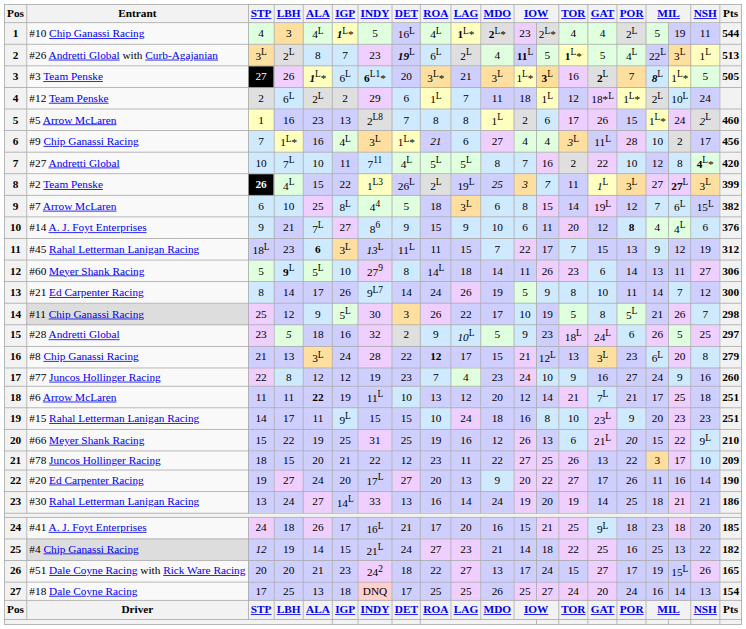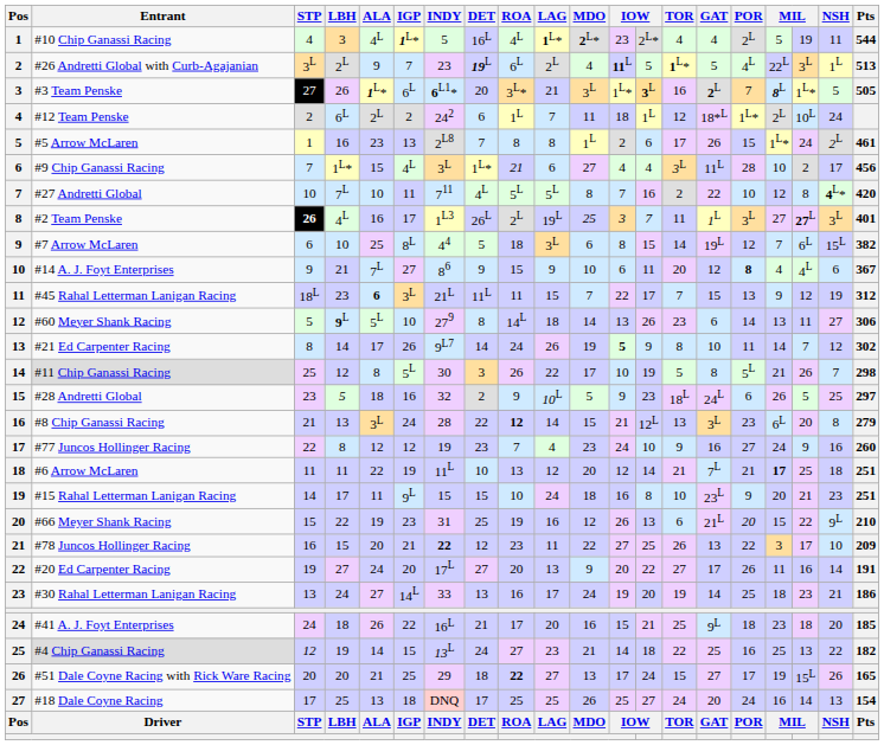 <table class="wikitable" style="font-size:85%;text-align:center">
 <tr>
 <th>Pos</th>
 <th>Entrant</th>
 <th><a href='#'>STP</a></th>
 <th><a href='#'>LBH</a></th>
 <th><a href='#'>ALA</a></th>
 <th><a href='#'>IGP</a></th>
 <th><a href='#'>INDY</a></th>
 <th><a href='#'>DET</a></th>
 <th><a href='#'>ROA</a></th>
 <th><a href='#'>LAG</a></th>
 <th><a href='#'>MDO</a></th>
 <th colspan="2"><a href='#'>IOW</a></th>
 <th><a href='#'>TOR</a></th>
 <th><a href='#'>GAT</a></th>
 <th><a href='#'>POR</a></th>
 <th colspan="2"><a href='#'>MIL</a></th>
 <th><a href='#'>NSH</a></th>
 <th>Pts</th>
 </tr>
 <tr>
 <th>1</th>
 <td align="left">#10 <a href='#'>Chip Ganassi Racing</a></td>
 <td style="background:#DFFFDF;">4</td>
 <td style="background:#FFDF9F;">3</td>
 <td style="background:#DFFFDF;">4<sup>L</sup></td>
 <td style="background:#FFFFBF;"><strong><em>1</em></strong><sup>L</sup>*</td>
 <td style="background:#DFFFDF;">5</td>
 <td style="background:#CFCFFF;">16<sup>L</sup></td>
 <td style="background:#DFFFDF;">4<sup>L</sup></td>
 <td style="background:#FFFFBF;"><strong>1</strong><sup>L</sup>*</td>
 <td style="background:#DFDFDF;"><strong>2</strong><sup>L</sup>*</td>
 <td style="background:#EFCFFF;">23</td>
 <td style="background:#DFDFDF;">2<sup>L</sup>*</td>
 <td style="background:#DFFFDF;">4</td>
 <td style="background:#DFFFDF;">4</td>
 <td style="background:#DFDFDF;">2<sup>L</sup></td>
 <td style="background:#DFFFDF;">5</td>
 <td style="background:#CFCFFF;">19</td>
 <td style="background:#CFCFFF;">11</td>
 <th>544</th>
 </tr>
 <tr>
 <th>2</th>
 <td align="left">#26 <a href='#'>Andretti Global</a> with <a href='#'>Curb-Agajanian</a></td>
 <td style="background:#FFDF9F;">3<sup>L</sup></td>
 <td style="background:#DFDFDF;">2<sup>L</sup></td>
-<td style="background:#CFEAFF;">8</td>
+<td style="background:#CFEAFF;">9</td>
 <td style="background:#CFEAFF;">7</td>
 <td style="background:#EFCFFF;">23</td>
 <td style="background:#CFCFFF;"><strong><em>19</em></strong><sup>L</sup></td>
 <td style="background:#CFEAFF;">6<sup>L</sup></td>
 <td style="background:#DFDFDF;">2<sup>L</sup></td>
 <td style="background:#DFFFDF;">4</td>
 <td style="background:#CFCFFF;"><strong>11</strong><sup>L</sup></td>
 <td style="background:#DFFFDF;">5</td>
 <td style="background:#FFFFBF;"><strong>1</strong><sup>L</sup>*</td>
 <td style="background:#DFFFDF;">5</td>
 <td style="background:#DFFFDF;">4<sup>L</sup></td>
 <td style="background:#CFCFFF;">22<sup>L</sup></td>
 <td style="background:#FFDF9F;">3<sup>L</sup></td>
 <td style="background:#FFFFBF;">1<sup>L</sup></td>
 <th>513</th>
 </tr>
 <tr>
 <th>3</th>
 <td align="left">#3 <a href='#'>Team Penske</a></td>
 <td style="background:#000000; color:white;">27</td>
 <td style="background:#EFCFFF;">26</td>
 <td style="background:#FFFFBF;"><strong><em>1</em></strong><sup>L</sup>*</td>
 <td style="background:#CFEAFF;">6<sup>L</sup></td>
 <td style="background:#CFEAFF;"><strong>6</strong><sup>L1</sup>*</td>
 <td style="background:#CFCFFF;">20</td>
 <td style="background:#FFDF9F;">3<sup>L</sup>*</td>
 <td style="background:#CFCFFF;">21</td>
 <td style="background:#FFDF9F;">3<sup>L</sup></td>
 <td style="background:#FFFFBF;">1<sup>L</sup>*</td>
 <td style="background:#FFDF95;"><strong>3</strong><sup>L</sup></td>
 <td style="background:#EFCFFF;">16</td>
 <td style="background:#DFDFDF;"><strong>2</strong><sup>L</sup></td>
 <td style="background:#FFDF9F;">7</td>
 <td style="background:#CFEAFF;"><strong><em>8</em></strong><sup>L</sup></td>
 <td style="background:#FFFFBF;">1<sup>L</sup>*</td>
 <td style="background:#DFFFDF;">5</td>
 <th>505</th>
 </tr>
 <tr>
 <th>4</th>
 <td align="left">#12 <a href='#'>Team Penske</a></td>
 <td style="background:#DFDFDF;">2</td>
 <td style="background:#CFEAFF;">6<sup>L</sup></td>
 <td style="background:#DFDFDF;">2<sup>L</sup></td>
 <td style="background:#DFDFDF;">2</td>
-<td style="background:#EFCFFF;">29</td>
+<td style="background:#EFCFFF;">24<sup>2</sup></td>
 <td style="background:#CFEAFF;">6</td>
 <td style="background:#FFFFBF;">1<sup>L</sup></td>
 <td style="background:#CFEAFF;">7</td>
 <td style="background:#CFCFFF;">11</td>
 <td style="background:#CFCFFF;">18</td>
 <td style="background:#FFFFBF;">1<sup>L</sup></td>
 <td style="background:#CFCFFF;">12</td>
 <td style="background:#EFCFFF;">18*<sup>L</sup></td>
 <td style="background:#FFFFBF;">1<sup>L</sup>*</td>
 <td style="background:#DFDFDF;">2<sup>L</sup></td>
 <td style="background:#CFEAFF;">10<sup>L</sup></td>
 <td style="background:#CFCFFF;">24</td>
 <th></th>
 </tr>
 <tr>
 <th>5</th>
 <td align="left">#5 <a href='#'>Arrow McLaren</a></td>
 <td style="background:#FFFFBF;">1</td>
 <td style="background:#CFCFFF;">16</td>
 <td style="background:#CFCFFF;">23</td>
 <td style="background:#CFCFFF;">13</td>
 <td style="background:#DFDFDF;">2<sup>L8</sup></td>
 <td style="background:#CFEAFF;">7</td>
 <td style="background:#CFEAFF;">8</td>
 <td style="background:#CFEAFF;">8</td>
 <td style="background:#FFFFBF;">1<sup>L</sup></td>
 <td style="background:#DFDFDF;">2</td>
 <td style="background:#CFEAFF;">6</td>
 <td style="background:#EFCFFF;">17</td>
 <td style="background:#EFCFFF;">26</td>
 <td style="background:#CFCFFF;">15</td>
 <td style="background:#FFFFBF;">1<sup>L</sup>*</td>
 <td style="background:#EFCFFF;">24</td>
 <td style="background:#DFDFDF;"><em>2</em><sup>L</sup></td>
-<th>460</th>
+<th>461</th>
 </tr>
 <tr>
 <th>6</th>
 <td align="left">#9 <a href='#'>Chip Ganassi Racing</a></td>
 <td style="background:#CFEAFF;">7</td>
 <td style="background:#FFFFBF;">1<sup>L</sup>*</td>
-<td style="background:#CFCFFF;">16</td>
+<td style="background:#CFCFFF;">15</td>
 <td style="background:#DFFFDF;">4<sup>L</sup></td>
 <td style="background:#FFDF9F;">3<sup>L</sup></td>
 <td style="background:#FFFFBF;">1<sup>L</sup>*</td>
 <td style="background:#CFCFFF;"><em>21</em></td>
 <td style="background:#CFEAFF;">6</td>
 <td style="background:#EFCFFF;">27</td>
 <td style="background:#DFFFDF;">4</td>
 <td style="background:#DFFFDF;">4</td>
 <td style="background:#FFDF9F;"><em>3</em><sup>L</sup></td>
 <td style="background:#CFCFFF;">11<sup>L</sup></td>
 <td style="background:#EFCFFF;">28</td>
 <td style="background:#CFEAFF;">10</td>
 <td style="background:#DFDFDF;">2</td>
 <td style="background:#CFCFFF;">17</td>
 <th>456</th>
 </tr>
 <tr>
 <th>7</th>
 <td align="left">#27 <a href='#'>Andretti Global</a></td>
 <td style="background:#CFEAFF;">10</td>
 <td style="background:#CFEAFF;">7<sup>L</sup></td>
 <td style="background:#CFEAFF;">10</td>
 <td style="background:#CFCFFF;">11</td>
 <td style="background:#CFEAFF;">7<sup>11</sup></td>
 <td style="background:#DFFFDF;">4<sup>L</sup></td>
 <td style="background:#DFFFDF;">5<sup>L</sup></td>
 <td style="background:#DFFFDF;">5<sup>L</sup></td>
 <td style="background:#CFEAFF;">8</td>
 <td style="background:#CFEAFF;">7</td>
 <td style="background:#EFCFFF;">16</td>
 <td style="background:#DFDFDF;">2</td>
 <td style="background:#EFCFFF;">22</td>
 <td style="background:#CFEAFF;">10</td>
 <td style="background:#CFCFFF;">12</td>
 <td style="background:#CFEAFF;">8</td>
 <td style="background:#DFFFDF;"><strong>4</strong><sup>L</sup>*</td>
 <th>420</th>
 </tr>
 <tr>
 <th>8</th>
 <td align="left">#2 <a href='#'>Team Penske</a></td>
 <td style="background:#000000; color:white;"><strong>26</strong></td>
 <td style="background:#DFFFDF;">4<sup>L</sup></td>
-<td style="background:#CFCFFF;">15</td>
-<td style="background:#CFCFFF;">22</td>
+<td style="background:#CFCFFF;">16</td>
+<td style="background:#CFCFFF;">17</td>
 <td style="background:#FFFFBF;">1<sup>L3</sup></td>
 <td style="background:#CFCFFF;">26<sup>L</sup></td>
 <td style="background:#DFDFDF;">2<sup>L</sup></td>
 <td style="background:#CFCFFF;">19<sup>L</sup></td>
 <td style="background:#CFCFFF;"><em>25</em></td>
 <td style="background:#FFDF9F;"><em>3</em></td>
 <td style="background:#CFEAFF;"><em>7</em></td>
 <td style="background:#CFCFFF;">11</td>
 <td style="background:#FFFFBF;"><em>1</em><sup>L</sup></td>
 <td style="background:#FFDF9F;">3<sup>L</sup></td>
 <td style="background:#EFCFFF;">27</td>
 <td style="background:#EFCFFF;"><strong>27</strong><sup>L</sup></td>
 <td style="background:#FFDF9F;">3<sup>L</sup></td>
-<th>399</th>
+<th>401</th>
 </tr>
 <tr>
 <th>9</th>
 <td align="left">#7 <a href='#'>Arrow McLaren</a></td>
 <td style="background:#CFEAFF;">6</td>
 <td style="background:#CFEAFF;">10</td>
 <td style="background:#EFCFFF;">25</td>
 <td style="background:#CFEAFF;">8<sup>L</sup></td>
 <td style="background:#DFFFDF;">4<sup>4</sup></td>
 <td style="background:#DFFFDF;">5</td>
 <td style="background:#CFCFFF;">18</td>
 <td style="background:#FFDF9F;">3<sup>L</sup></td>
 <td style="background:#CFEAFF;">6</td>
 <td style="background:#CFEAFF;">8</td>
 <td style="background:#EFCFFF;">15</td>
 <td style="background:#CFCFFF;">14</td>
 <td style="background:#EFCFFF;">19<sup>L</sup></td>
 <td style="background:#CFCFFF;">12</td>
 <td style="background:#CFEAFF;">7</td>
 <td style="background:#CFEAFF;">6<sup>L</sup></td>
 <td style="background:#CFCFFF;">15<sup>L</sup></td>
 <th>382</th>
 </tr>
 <tr>
 <th>10</th>
 <td align="left">#14 <a href='#'>A. J. Foyt Enterprises</a></td>
 <td style="background:#CFEAFF;">9</td>
 <td style="background:#CFCFFF;">21</td>
 <td style="background:#CFEAFF;">7<sup>L</sup></td>
 <td style="background:#EFCFFF;">27</td>
 <td style="background:#CFEAFF;">8<sup>6</sup></td>
 <td style="background:#CFEAFF;">9</td>
 <td style="background:#CFCFFF;">15</td>
 <td style="background:#CFEAFF;">9</td>
 <td style="background:#CFEAFF;">10</td>
 <td style="background:#CFEAFF;">6</td>
 <td style="background:#CFCFFF;">11</td>
 <td style="background:#EFCFFF;">20</td>
 <td style="background:#CFCFFF;">12</td>
 <td style="background:#CFEAFF;"><strong>8</strong></td>
 <td style="background:#DFFFDF;">4</td>
 <td style="background:#DFFFDF;">4<sup>L</sup></td>
 <td style="background:#CFEAFF;">6</td>
-<th>376</th>
+<th>367</th>
 </tr>
 <tr>
 <th>11</th>
 <td align="left">#45 <a href='#'>Rahal Letterman Lanigan Racing</a></td>
 <td style="background:#CFCFFF;">18<sup>L</sup></td>
 <td style="background:#CFCFFF;">23</td>
 <td style="background:#CFEAFF;"><strong>6</strong></td>
 <td style="background:#FFDF9F;">3<sup>L</sup></td>
-<td style="background:#CFCFFF;"><em>13</em><sup>L</sup></td>
+<td style="background:#CFCFFF;">21<sup>L</sup></td>
 <td style="background:#CFCFFF;">11<sup>L</sup></td>
 <td style="background:#CFCFFF;">11</td>
 <td style="background:#CFCFFF;">15</td>
 <td style="background:#CFEAFF;">7</td>
 <td style="background:#EFCFFF;">22</td>
 <td style="background:#CFCFFF;">17</td>
 <td style="background:#CFEAFF;">7</td>
 <td style="background:#CFCFFF;">15</td>
 <td style="background:#CFCFFF;">13</td>
 <td style="background:#CFEAFF;">9</td>
 <td style="background:#CFCFFF;">12</td>
 <td style="background:#CFCFFF;">19</td>
 <th>312</th>
 </tr>
 <tr>
 <th>12</th>
 <td align="left">#60 <a href='#'>Meyer Shank Racing</a></td>
 <td style="background:#DFFFDF;">5</td>
 <td style="background:#CFEAFF;"><strong>9</strong><sup>L</sup></td>
 <td style="background:#DFFFDF;">5<sup>L</sup></td>
 <td style="background:#CFEAFF;">10</td>
 <td style="background:#EFCFFF;">27<sup>9</sup></td>
 <td style="background:#CFEAFF;">8</td>
 <td style="background:#CFCFFF;">14<sup>L</sup></td>
 <td style="background:#CFCFFF;">18</td>
 <td style="background:#CFCFFF;">14</td>
-<td style="background:#CFCFFF;">11</td>
+<td style="background:#CFCFFF;">13</td>
 <td style="background:#EFCFFF;">26</td>
 <td style="background:#EFCFFF;">23</td>
 <td style="background:#CFEAFF;">6</td>
 <td style="background:#CFCFFF;">14</td>
 <td style="background:#CFCFFF;">13</td>
 <td style="background:#CFCFFF;">11</td>
 <td style="background:#EFCFFF;">27</td>
 <th>306</th>
 </tr>
 <tr>
 <th>13</th>
 <td align="left">#21 <a href='#'>Ed Carpenter Racing</a></td>
 <td style="background:#CFEAFF;">8</td>
 <td style="background:#CFCFFF;">14</td>
 <td style="background:#CFCFFF;">17</td>
 <td style="background:#CFCFFF;">26</td>
 <td style="background:#CFEAFF;">9<sup>L7</sup></td>
 <td style="background:#CFCFFF;">14</td>
 <td style="background:#CFCFFF;">24</td>
 <td style="background:#EFCFFF;">26</td>
 <td style="background:#CFCFFF;">19</td>
-<td style="background:#DFFFDF;">5</td>
+<td style="background:#DFFFDF;"><strong>5</strong></td>
 <td style="background:#CFEAFF;">9</td>
 <td style="background:#CFEAFF;">8</td>
 <td style="background:#CFEAFF;">10</td>
 <td style="background:#CFCFFF;">11</td>
 <td style="background:#CFCFFF;">14</td>
 <td style="background:#CFEAFF;">7</td>
 <td style="background:#CFCFFF;">12</td>
-<th>300</th>
+<th>302</th>
 </tr>
 <tr>
 <th>14</th>
 <td align="left" bgcolor="#dddddd">#11 <a href='#'>Chip Ganassi Racing</a></td>
 <td style="background:#EFCFFF;">25</td>
 <td style="background:#CFCFFF;">12</td>
-<td style="background:#CFEAFF;">9</td>
+<td style="background:#CFEAFF;">8</td>
 <td style="background:#DFFFDF;">5<sup>L</sup></td>
 <td style="background:#EFCFFF;">30</td>
 <td style="background:#FFDF9F;">3</td>
 <td style="background:#EFCFFF;">26</td>
 <td style="background:#CFCFFF;">22</td>
 <td style="background:#CFCFFF;">17</td>
 <td style="background:#CFEAFF;">10</td>
 <td style="background:#CFCFFF;">19</td>
 <td style="background:#DFFFDF;">5</td>
 <td style="background:#CFEAFF;">8</td>
 <td style="background:#DFFFDF;">5<sup>L</sup></td>
 <td style="background:#CFCFFF;">21</td>
 <td style="background:#EFCFFF;">26</td>
 <td style="background:#CFEAFF;">7</td>
 <th>298</th>
 </tr>
 <tr>
 <th>15</th>
 <td align="left">#28 <a href='#'>Andretti Global</a></td>
 <td style="background:#EFCFFF;">23</td>
 <td style="background:#DFFFDF;"><em>5</em></td>
 <td style="background:#CFCFFF;">18</td>
 <td style="background:#CFCFFF;">16</td>
 <td style="background:#EFCFFF;">32</td>
 <td style="background:#DFDFDF;">2</td>
 <td style="background:#CFEAFF;">9</td>
 <td style="background:#CFEAFF;"><em>10</em><sup>L</sup></td>
 <td style="background:#DFFFDF;">5</td>
 <td style="background:#CFEAFF;">9</td>
 <td style="background:#CFCFFF;">23</td>
 <td style="background:#EFCFFF;">18<sup>L</sup></td>
 <td style="background:#EFCFFF;">24<sup>L</sup></td>
 <td style="background:#CFEAFF;">6</td>
 <td style="background:#EFCFFF;">26</td>
 <td style="background:#DFFFDF;">5</td>
 <td style="background:#EFCFFF;">25</td>
 <th>297</th>
 </tr>
 <tr>
 <th>16</th>
 <td align="left">#8 <a href='#'>Chip Ganassi Racing</a></td>
 <td style="background:#CFCFFF;">21</td>
 <td style="background:#CFCFFF;">13</td>
 <td style="background:#FFDF9F;">3<sup>L</sup></td>
 <td style="background:#CFCFFF;">24</td>
 <td style="background:#EFCFFF;">28</td>
 <td style="background:#CFCFFF;">22</td>
 <td style="background:#CFCFFF;"><strong>12</strong></td>
-<td style="background:#CFCFFF;">17</td>
+<td style="background:#CFCFFF;">14</td>
 <td style="background:#CFCFFF;">15</td>
 <td style="background:#EFCFFF;">21</td>
 <td style="background:#CFCFFF;">12<sup>L</sup></td>
 <td style="background:#CFCFFF;">13</td>
 <td style="background:#FFDF9F;">3<sup>L</sup></td>
 <td style="background:#CFCFFF;">23</td>
 <td style="background:#CFEAFF;">6<sup>L</sup></td>
 <td style="background:#EFCFFF;">20</td>
 <td style="background:#CFEAFF;">8</td>
 <th>279</th>
 </tr>
 <tr>
 <th>17</th>
 <td align="left">#77 <a href='#'>Juncos Hollinger Racing</a></td>
 <td style="background:#EFCFFF;">22</td>
 <td style="background:#CFEAFF;">8</td>
 <td style="background:#CFCFFF;">12</td>
 <td style="background:#CFCFFF;">12</td>
 <td style="background:#CFCFFF;">19</td>
 <td style="background:#CFCFFF;">23</td>
 <td style="background:#CFEAFF;">7</td>
 <td style="background:#DFFFDF;">4</td>
 <td style="background:#CFCFFF;">23</td>
 <td style="background:#EFCFFF;">24</td>
 <td style="background:#CFEAFF;">10</td>
 <td style="background:#CFEAFF;">9</td>
 <td style="background:#CFCFFF;">16</td>
 <td style="background:#CFCFFF;">27</td>
 <td style="background:#CFCFFF;">24</td>
 <td style="background:#CFEAFF;">9</td>
 <td style="background:#CFCFFF;">16</td>
 <th>260</th>
 </tr>
 <tr>
 <th>18</th>
 <td align="left">#6 <a href='#'>Arrow McLaren</a></td>
 <td style="background:#CFCFFF;">11</td>
 <td style="background:#CFCFFF;">11</td>
-<td style="background:#CFCFFF;"><strong>22</strong></td>
+<td style="background:#CFCFFF;">22</td>
 <td style="background:#CFCFFF;">19</td>
 <td style="background:#CFCFFF;">11<sup>L</sup></td>
 <td style="background:#CFEAFF;">10</td>
 <td style="background:#CFCFFF;">13</td>
 <td style="background:#CFCFFF;">12</td>
 <td style="background:#CFCFFF;">20</td>
 <td style="background:#CFCFFF;">12</td>
 <td style="background:#CFCFFF;">14</td>
 <td style="background:#EFCFFF;">21</td>
 <td style="background:#CFEAFF;">7<sup>L</sup></td>
 <td style="background:#CFCFFF;">21</td>
-<td style="background:#CFCFFF;">17</td>
+<td style="background:#CFCFFF;"><strong>17</strong></td>
 <td style="background:#EFCFFF;">25</td>
 <td style="background:#CFCFFF;">18</td>
 <th>251</th>
 </tr>
 <tr>
 <th>19</th>
 <td align="left">#15 <a href='#'>Rahal Letterman Lanigan Racing</a></td>
 <td style="background:#CFCFFF;">14</td>
 <td style="background:#CFCFFF;">17</td>
 <td style="background:#CFCFFF;">11</td>
 <td style="background:#CFEAFF;">9<sup>L</sup></td>
 <td style="background:#CFCFFF;">15</td>
 <td style="background:#CFCFFF;">15</td>
 <td style="background:#CFEAFF;">10</td>
 <td style="background:#EFCFFF;">24</td>
 <td style="background:#CFCFFF;">18</td>
 <td style="background:#CFCFFF;">16</td>
 <td style="background:#CFEAFF;">8</td>
 <td style="background:#CFEAFF;">10</td>
 <td style="background:#EFCFFF;">23<sup>L</sup></td>
 <td style="background:#CFEAFF;">9</td>
 <td style="background:#CFCFFF;">20</td>
-<td style="background:#EFCFFF;">23</td>
+<td style="background:#EFCFFF;">21</td>
 <td style="background:#CFCFFF;">23</td>
 <th>251</th>
 </tr>
 <tr>
 <th>20</th>
 <td align="left">#66 <a href='#'>Meyer Shank Racing</a></td>
 <td style="background:#CFCFFF;">15</td>
 <td style="background:#CFCFFF;">22</td>
 <td style="background:#CFCFFF;">19</td>
-<td style="background:#CFCFFF;">25</td>
+<td style="background:#CFCFFF;">23</td>
 <td style="background:#EFCFFF;">31</td>
 <td style="background:#CFCFFF;">25</td>
 <td style="background:#CFCFFF;">19</td>
 <td style="background:#CFCFFF;">16</td>
 <td style="background:#CFCFFF;">12</td>
 <td style="background:#EFCFFF;">26</td>
 <td style="background:#CFCFFF;">13</td>
 <td style="background:#CFEAFF;">6</td>
 <td style="background:#EFCFFF;">21<sup>L</sup></td>
 <td style="background:#CFCFFF;"><em>20</em></td>
 <td style="background:#CFCFFF;">15</td>
 <td style="background:#EFCFFF;">22</td>
 <td style="background:#CFEAFF;">9<sup>L</sup></td>
 <th>210</th>
 </tr>
 <tr>
 <th>21</th>
 <td align="left">#78 <a href='#'>Juncos Hollinger Racing</a></td>
-<td style="background:#CFCFFF;">18</td>
+<td style="background:#CFCFFF;">16</td>
 <td style="background:#CFCFFF;">15</td>
 <td style="background:#CFCFFF;">20</td>
 <td style="background:#CFCFFF;">21</td>
-<td style="background:#CFCFFF;">22</td>
+<td style="background:#CFCFFF;"><strong>22</strong></td>
 <td style="background:#CFCFFF;">12</td>
 <td style="background:#CFCFFF;">23</td>
 <td style="background:#CFCFFF;">11</td>
 <td style="background:#CFCFFF;">22</td>
 <td style="background:#EFCFFF;">27</td>
 <td style="background:#EFCFFF;">25</td>
 <td style="background:#EFCFFF;">26</td>
 <td style="background:#CFCFFF;">13</td>
 <td style="background:#CFCFFF;">22</td>
 <td style="background:#FFDF9F;">3</td>
 <td style="background:#EFCFFF;">17</td>
 <td style="background:#CFEAFF;">10</td>
 <th>209</th>
 </tr>
 <tr>
 <th>22</th>
 <td align="left">#20 <a href='#'>Ed Carpenter Racing</a></td>
 <td style="background:#CFCFFF;">19</td>
 <td style="background:#EFCFFF;">27</td>
 <td style="background:#CFCFFF;">24</td>
 <td style="background:#CFCFFF;">20</td>
 <td style="background:#CFCFFF;">17<sup>L</sup></td>
 <td style="background:#EFCFFF;">27</td>
 <td style="background:#CFCFFF;">20</td>
 <td style="background:#CFCFFF;">13</td>
 <td style="background:#CFEAFF;">9</td>
 <td style="background:#EFCFFF;">20</td>
 <td style="background:#EFCFFF;">22</td>
 <td style="background:#EFCFFF;">27</td>
 <td style="background:#CFCFFF;">17</td>
 <td style="background:#CFCFFF;">26</td>
 <td style="background:#CFCFFF;">11</td>
 <td style="background:#CFCFFF;">16</td>
 <td style="background:#CFCFFF;">14</td>
-<th>190</th>
+<th>191</th>
 </tr>
 <tr>
 <th>23</th>
 <td align="left">#30 <a href='#'>Rahal Letterman Lanigan Racing</a></td>
 <td style="background:#CFCFFF;">13</td>
 <td style="background:#CFCFFF;">24</td>
 <td style="background:#EFCFFF;">27</td>
 <td style="background:#CFCFFF;">14<sup>L</sup></td>
 <td style="background:#EFCFFF;">33</td>
 <td style="background:#CFCFFF;">13</td>
 <td style="background:#CFCFFF;">16</td>
-<td style="background:#CFCFFF;">14</td>
+<td style="background:#CFCFFF;">17</td>
 <td style="background:#CFCFFF;">24</td>
 <td style="background:#EFCFFF;">19</td>
 <td style="background:#CFCFFF;">20</td>
 <td style="background:#EFCFFF;">19</td>
 <td style="background:#CFCFFF;">14</td>
 <td style="background:#CFCFFF;">25</td>
 <td style="background:#CFCFFF;">18</td>
-<td style="background:#EFCFFF;">21</td>
+<td style="background:#EFCFFF;">23</td>
 <td style="background:#CFCFFF;">21</td>
 <th>186</th>
 </tr>
 <tr>
 <th style="font-size: 80%;" colspan="99"></th>
 </tr>
 <tr>
 <th>24</th>
 <td align="left">#41 <a href='#'>A. J. Foyt Enterprises</a></td>
 <td style="background:#EFCFFF;">24</td>
 <td style="background:#CFCFFF;">18</td>
 <td style="background:#EFCFFF;">26</td>
-<td style="background:#CFCFFF;">17</td>
+<td style="background:#CFCFFF;">22</td>
 <td style="background:#CFCFFF;">16<sup>L</sup></td>
 <td style="background:#CFCFFF;">21</td>
 <td style="background:#CFCFFF;">17</td>
 <td style="background:#CFCFFF;">20</td>
 <td style="background:#CFCFFF;">16</td>
 <td style="background:#CFCFFF;">15</td>
 <td style="background:#EFCFFF;">21</td>
 <td style="background:#EFCFFF;">25</td>
 <td style="background:#CFEAFF;">9<sup>L</sup></td>
 <td style="background:#CFCFFF;">18</td>
 <td style="background:#CFCFFF;">23</td>
 <td style="background:#EFCFFF;">18</td>
 <td style="background:#CFCFFF;">20</td>
 <th>185</th>
 </tr>
 <tr>
 <th>25</th>
 <td align="left" bgcolor="#dddddd">#4 <a href='#'>Chip Ganassi Racing</a></td>
 <td style="background:#CFCFFF;"><em>12</em></td>
 <td style="background:#CFCFFF;">19</td>
 <td style="background:#CFCFFF;">14</td>
 <td style="background:#CFCFFF;">15</td>
-<td style="background:#CFCFFF;">21<sup>L</sup></td>
+<td style="background:#CFCFFF;"><em>13</em><sup>L</sup></td>
 <td style="background:#CFCFFF;">24</td>
 <td style="background:#EFCFFF;">27</td>
 <td style="background:#EFCFFF;">23</td>
 <td style="background:#CFCFFF;">21</td>
 <td style="background:#CFCFFF;">14</td>
 <td style="background:#CFCFFF;">18</td>
 <td style="background:#EFCFFF;">22</td>
 <td style="background:#EFCFFF;">25</td>
 <td style="background:#CFCFFF;">16</td>
 <td style="background:#CFCFFF;">25</td>
 <td style="background:#CFCFFF;">13</td>
 <td style="background:#CFCFFF;">22</td>
 <th>182</th>
 </tr>
 <tr>
 <th>26</th>
 <td align="left">#51 <a href='#'>Dale Coyne Racing</a> with <a href='#'>Rick Ware Racing</a></td>
 <td style="background:#CFCFFF;">20</td>
 <td style="background:#CFCFFF;">20</td>
 <td style="background:#CFCFFF;">21</td>
-<td style="background:#CFCFFF;">23</td>
-<td style="background:#EFCFFF;">24<sup>2</sup></td>
+<td style="background:#CFCFFF;">25</td>
+<td style="background:#EFCFFF;">29</td>
 <td style="background:#CFCFFF;">18</td>
-<td style="background:#CFCFFF;">22</td>
+<td style="background:#CFCFFF;"><strong>22</strong></td>
 <td style="background:#EFCFFF;">27</td>
 <td style="background:#CFCFFF;">13</td>
 <td style="background:#CFCFFF;">17</td>
 <td style="background:#CFCFFF;">24</td>
 <td style="background:#CFCFFF;">15</td>
 <td style="background:#EFCFFF;">27</td>
 <td style="background:#CFCFFF;">17</td>
 <td style="background:#CFCFFF;">19</td>
 <td style="background:#CFCFFF;">15<sup>L</sup></td>
 <td style="background:#EFCFFF;">26</td>
 <th>165</th>
 </tr>
 <tr>
 <th>27</th>
 <td align="left">#18 <a href='#'>Dale Coyne Racing</a></td>
 <td style="background:#CFCFFF;">17</td>
 <td style="background:#CFCFFF;">25</td>
 <td style="background:#CFCFFF;">13</td>
 <td style="background:#CFCFFF;">18</td>
 <td style="background:#FFCFCF;">DNQ</td>
 <td style="background:#CFCFFF;">17</td>
 <td style="background:#CFCFFF;">25</td>
 <td style="background:#EFCFFF;">25</td>
 <td style="background:#CFCFFF;">26</td>
 <td style="background:#EFCFFF;">25</td>
 <td style="background:#EFCFFF;">27</td>
 <td style="background:#EFCFFF;">24</td>
 <td style="background:#EFCFFF;">20</td>
 <td style="background:#CFCFFF;">24</td>
 <td style="background:#CFCFFF;">16</td>
 <td style="background:#CFCFFF;">14</td>
 <td style="background:#CFCFFF;">13</td>
 <th>154</th>
 </tr>
 <tr>
 <th>Pos</th>
 <th>Driver</th>
 <th><a href='#'>STP</a></th>
 <th><a href='#'>LBH</a></th>
 <th><a href='#'>ALA</a></th>
 <th><a href='#'>IGP</a></th>
 <th><a href='#'>INDY</a></th>
 <th><a href='#'>DET</a></th>
 <th><a href='#'>ROA</a></th>
 <th><a href='#'>LAG</a></th>
 <th><a href='#'>MDO</a></th>
 <th colspan="2"><a href='#'>IOW</a></th>
 <th><a href='#'>TOR</a></th>
 <th><a href='#'>GAT</a></th>
 <th><a href='#'>POR</a></th>
 <th colspan="2"><a href='#'>MIL</a></th>
 <th><a href='#'>NSH</a></th>
 <th>Pts</th>
 </tr>
 <tr>
 <th colspan=5></th>
 <th></th>
 <th></th>
 <th></th>
 <th colspan=4></th>
 <th></th>
 <th></th>
 <th></th>
 <th></th>
 <th></th>
 <th></th>
 <th></th>
 <th colspan=99></th>
 </tr>
 </table>
